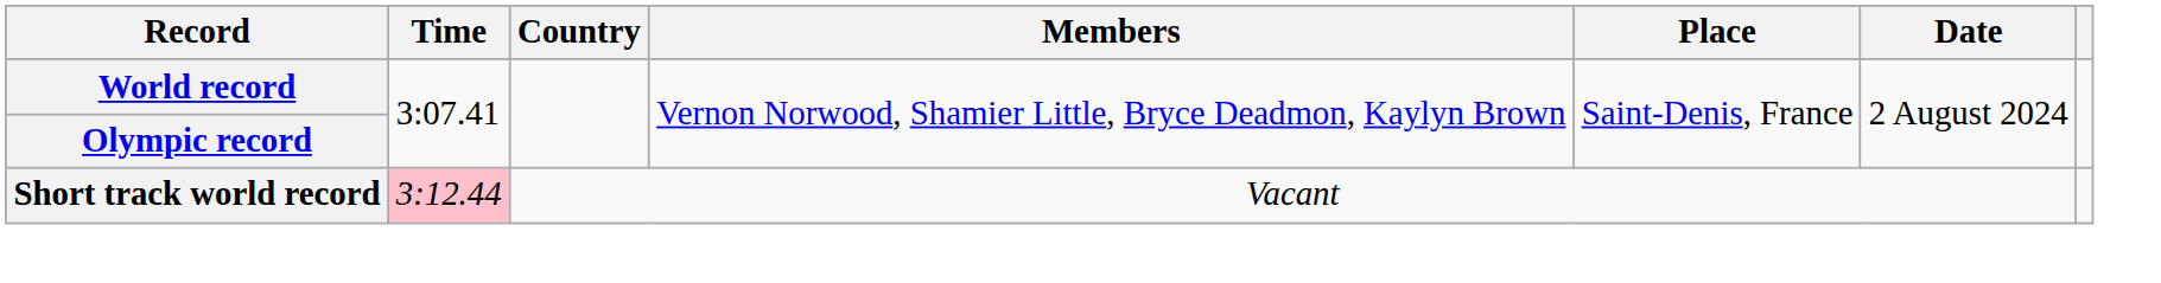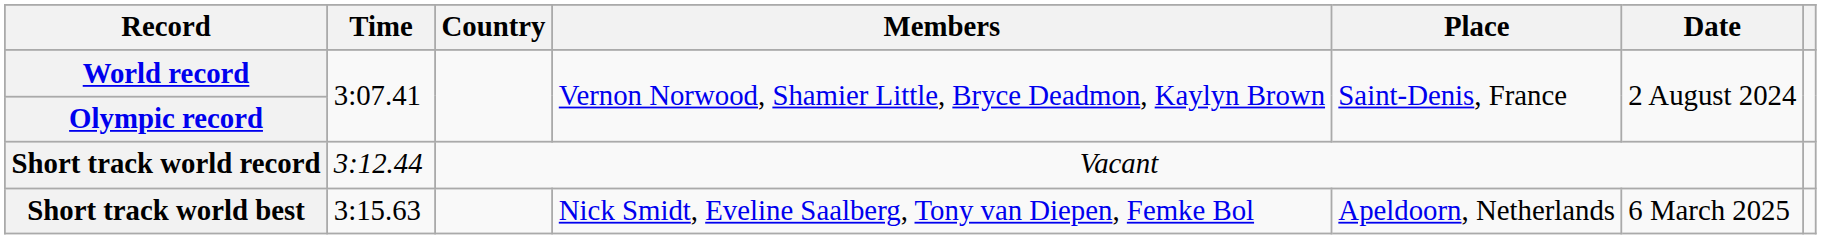 <table class="wikitable">
 <tr>
 <th scope="col">Record</th>
 <th scope="col">Time</th>
 <th scope="col">Country</th>
 <th scope="col">Members</th>
 <th scope="col">Place</th>
 <th scope="col">Date</th>
 <th scope="col"></th>
 </tr>
 <tr>
 <th scope="row"><a href='#'>World record</a></th>
 <td rowspan="2">3:07.41</td>
 <td rowspan="2"></td>
 <td rowspan="2"><a href='#'>Vernon Norwood</a>, <a href='#'>Shamier Little</a>, <a href='#'>Bryce Deadmon</a>, <a href='#'>Kaylyn Brown</a></td>
 <td rowspan="2"><a href='#'>Saint-Denis</a>, France</td>
 <td rowspan="2">2 August 2024</td>
 <td rowspan="2"></td>
 </tr>
 <tr>
 <th scope="row"><a href='#'>Olympic record</a></th>
 </tr>
 <tr>
 <th scope="row">Short track world record</th>
-<td style="background: pink;"><em>3:12.44</em></td>
+<td><em>3:12.44</em></td>
 <td colspan="4" style="text-align:center"><em>Vacant</em></td>
 <td style="text-align:center"></td>
 </tr>
+<tr>
+<th scope="row">Short track world best</th>
+<td>3:15.63 </td>
+<td></td>
+<td><a href='#'>Nick Smidt</a>, <a href='#'>Eveline Saalberg</a>, <a href='#'>Tony van Diepen</a>, <a href='#'>Femke Bol</a></td>
+<td><a href='#'>Apeldoorn</a>, Netherlands</td>
+<td>6 March 2025</td>
+<td></td>
+</tr>
 </table>
